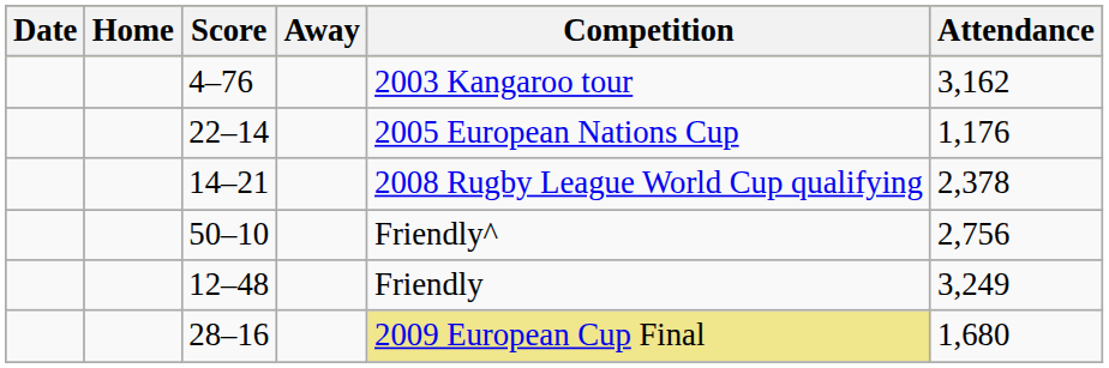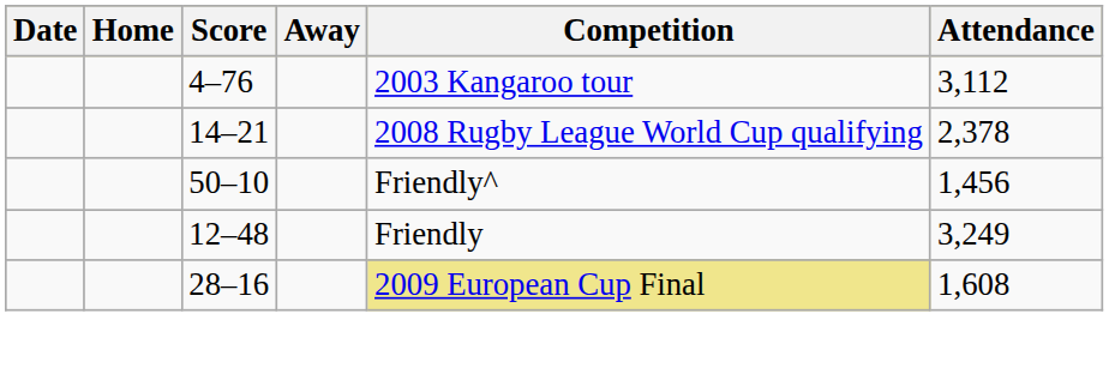 <table class="wikitable">
 <tr style="background:#bdb76b;">
 <th>Date</th>
 <th>Home</th>
 <th>Score</th>
 <th>Away</th>
 <th>Competition</th>
 <th>Attendance</th>
 </tr>
 <tr>
 <td></td>
 <td></td>
 <td>4–76</td>
 <td></td>
 <td><a href='#'>2003 Kangaroo tour</a></td>
-<td>3,162</td>
-</tr>
-<tr>
-<td></td>
-<td></td>
-<td>22–14</td>
-<td></td>
-<td><a href='#'>2005 European Nations Cup</a></td>
-<td>1,176</td>
+<td>3,112</td>
 </tr>
 <tr>
 <td></td>
 <td></td>
 <td>14–21</td>
 <td></td>
 <td><a href='#'>2008 Rugby League World Cup qualifying</a></td>
 <td>2,378</td>
 </tr>
 <tr>
 <td></td>
 <td></td>
 <td>50–10</td>
 <td></td>
 <td>Friendly^</td>
-<td>2,756</td>
+<td>1,456</td>
 </tr>
 <tr>
 <td></td>
 <td></td>
 <td>12–48</td>
 <td></td>
 <td>Friendly</td>
 <td>3,249</td>
 </tr>
 <tr>
 <td></td>
 <td></td>
 <td>28–16</td>
 <td></td>
 <td style="background: khaki;"><a href='#'>2009 European Cup</a> Final</td>
-<td>1,680</td>
+<td>1,608</td>
 </tr>
 </table>
